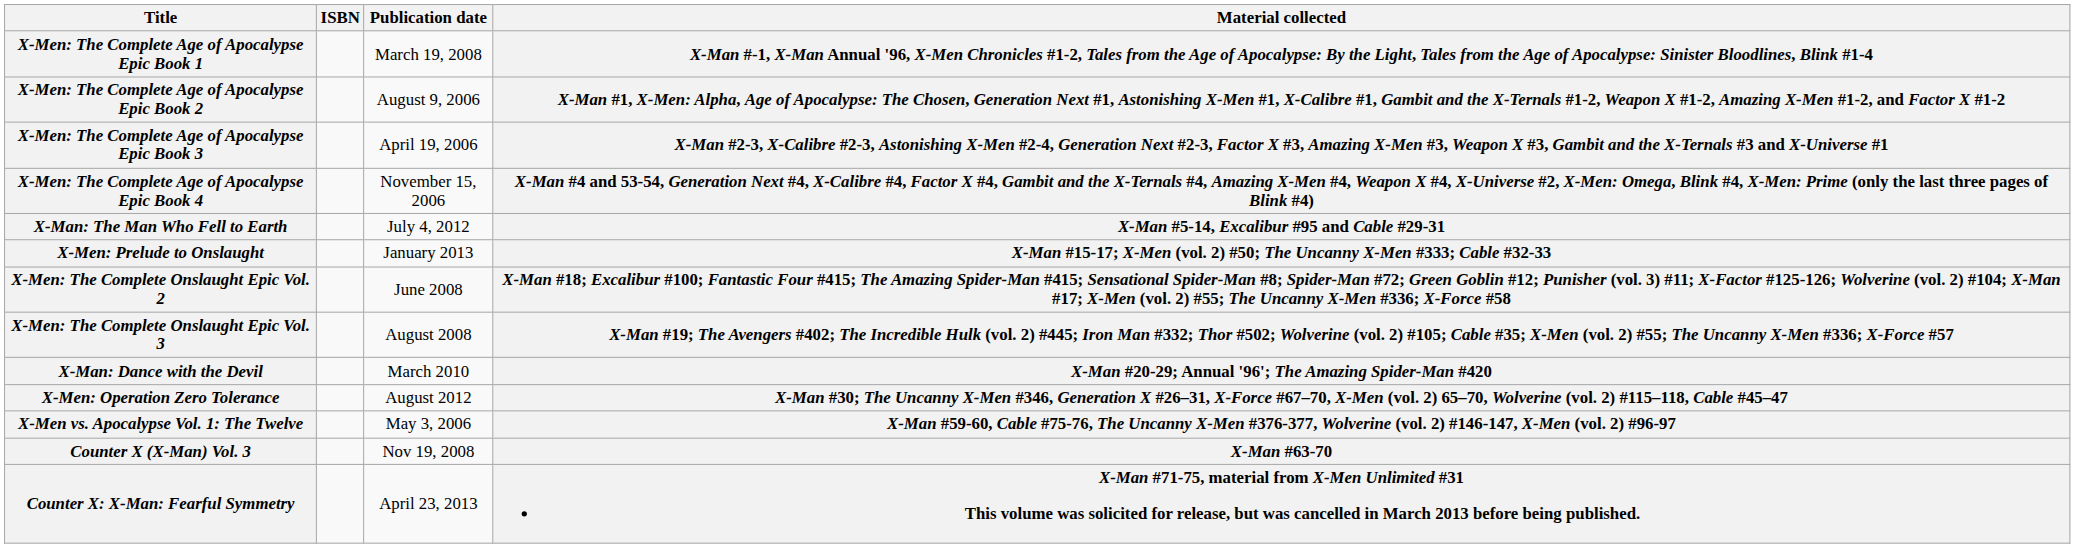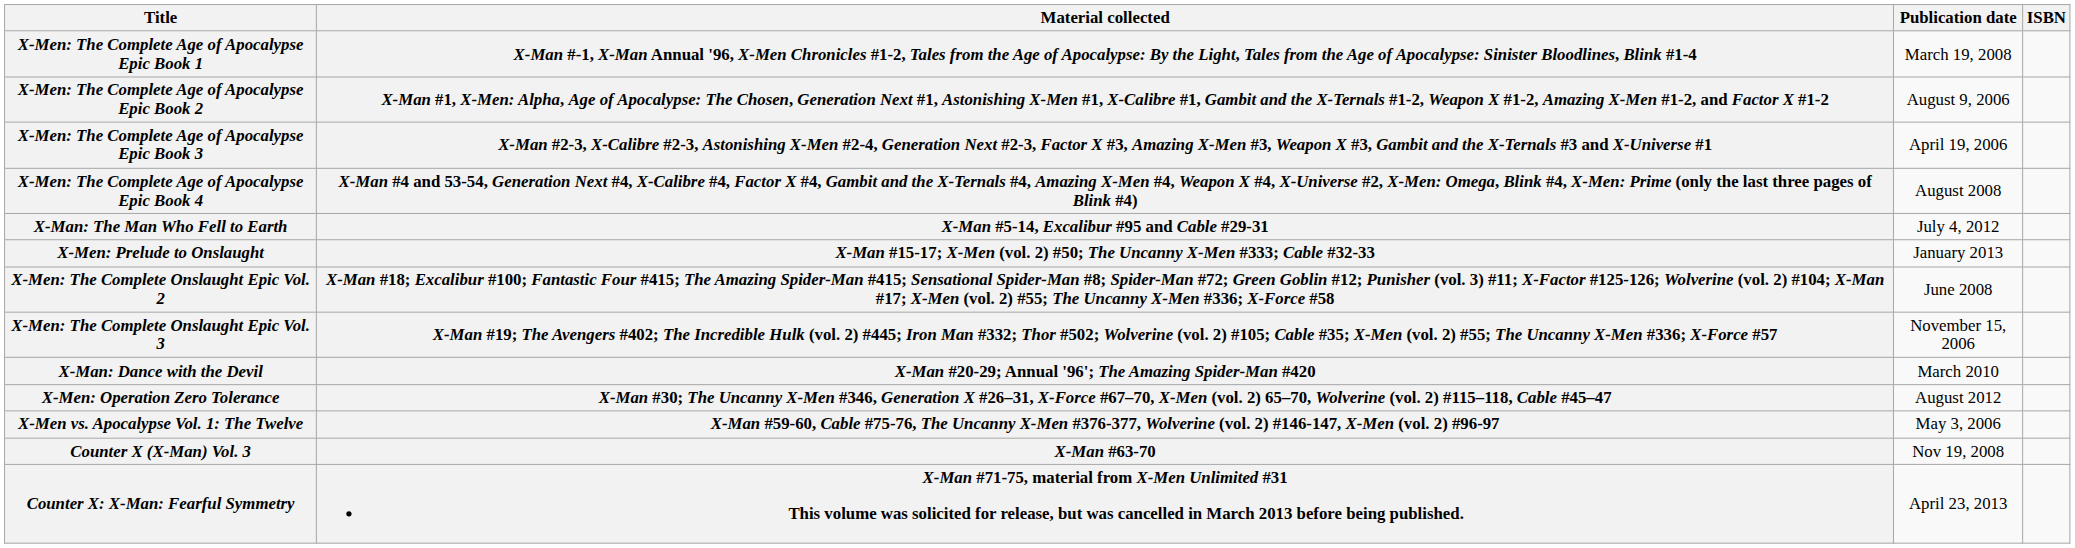 <table class="wikitable plainrowheaders" style="text-align:center;" border="1">
 <tr>
 <th>Title</th>
+<th>Material collected</th>
+<th>Publication date</th>
 <th>ISBN</th>
-<th>Publication date</th>
-<th>Material collected</th>
 </tr>
 <tr>
 <th scope="row"><em>X-Men: The Complete Age of Apocalypse Epic Book 1</em></th>
+<th scope="row"><em>X-Man</em> #-1, <em>X-Man</em> Annual '96, <em>X-Men Chronicles</em> #1-2, <em>Tales from the Age of Apocalypse: By the Light</em>, <em>Tales from the Age of Apocalypse: Sinister Bloodlines</em>, <em>Blink</em> #1-4</th>
+<td>March 19, 2008</td>
 <td></td>
-<td>March 19, 2008</td>
-<th scope="row"><em>X-Man</em> #-1, <em>X-Man</em> Annual '96, <em>X-Men Chronicles</em> #1-2, <em>Tales from the Age of Apocalypse: By the Light</em>, <em>Tales from the Age of Apocalypse: Sinister Bloodlines</em>, <em>Blink</em> #1-4</th>
 </tr>
 <tr>
 <th scope="row"><em>X-Men: The Complete Age of Apocalypse Epic Book 2</em></th>
+<th scope="row"><em>X-Man</em> #1, <em>X-Men: Alpha</em>, <em>Age of Apocalypse: The Chosen</em>, <em>Generation Next</em> #1, <em>Astonishing X-Men</em> #1, <em>X-Calibre</em> #1, <em>Gambit and the X-Ternals</em> #1-2, <em>Weapon X</em> #1-2, <em>Amazing X-Men</em> #1-2, and <em>Factor X</em> #1-2</th>
+<td>August 9, 2006</td>
 <td></td>
-<td>August 9, 2006</td>
-<th scope="row"><em>X-Man</em> #1, <em>X-Men: Alpha</em>, <em>Age of Apocalypse: The Chosen</em>, <em>Generation Next</em> #1, <em>Astonishing X-Men</em> #1, <em>X-Calibre</em> #1, <em>Gambit and the X-Ternals</em> #1-2, <em>Weapon X</em> #1-2, <em>Amazing X-Men</em> #1-2, and <em>Factor X</em> #1-2</th>
 </tr>
 <tr>
 <th scope="row"><em>X-Men: The Complete Age of Apocalypse Epic Book 3</em></th>
+<th scope="row"><em>X-Man</em> #2-3, <em>X-Calibre</em> #2-3, <em>Astonishing X-Men</em> #2-4, <em>Generation Next</em> #2-3, <em>Factor X</em> #3, <em>Amazing X-Men</em> #3, <em>Weapon X</em> #3, <em>Gambit and the X-Ternals</em> #3 and <em>X-Universe</em> #1</th>
+<td>April 19, 2006</td>
 <td></td>
-<td>April 19, 2006</td>
-<th scope="row"><em>X-Man</em> #2-3, <em>X-Calibre</em> #2-3, <em>Astonishing X-Men</em> #2-4, <em>Generation Next</em> #2-3, <em>Factor X</em> #3, <em>Amazing X-Men</em> #3, <em>Weapon X</em> #3, <em>Gambit and the X-Ternals</em> #3 and <em>X-Universe</em> #1</th>
 </tr>
 <tr>
 <th scope="row"><em>X-Men: The Complete Age of Apocalypse Epic Book 4</em></th>
+<th scope="row"><em>X-Man</em> #4 and 53-54, <em>Generation Next</em> #4, <em>X-Calibre</em> #4, <em>Factor X</em> #4, <em>Gambit and the X-Ternals</em> #4, <em>Amazing X-Men</em> #4, <em>Weapon X</em> #4, <em>X-Universe</em> #2, <em>X-Men: Omega</em>, <em>Blink</em> #4, <em>X-Men: Prime</em> (only the last three pages of <em>Blink</em> #4)</th>
+<td>August 2008</td>
 <td></td>
-<td>November 15, 2006</td>
-<th scope="row"><em>X-Man</em> #4 and 53-54, <em>Generation Next</em> #4, <em>X-Calibre</em> #4, <em>Factor X</em> #4, <em>Gambit and the X-Ternals</em> #4, <em>Amazing X-Men</em> #4, <em>Weapon X</em> #4, <em>X-Universe</em> #2, <em>X-Men: Omega</em>, <em>Blink</em> #4, <em>X-Men: Prime</em> (only the last three pages of <em>Blink</em> #4)</th>
 </tr>
 <tr>
 <th scope="row"><em>X-Man: The Man Who Fell to Earth</em></th>
+<th scope="row"><em>X-Man</em> #5-14, <em>Excalibur</em> #95 and <em>Cable</em> #29-31</th>
+<td>July 4, 2012</td>
 <td></td>
-<td>July 4, 2012</td>
-<th scope="row"><em>X-Man</em> #5-14, <em>Excalibur</em> #95 and <em>Cable</em> #29-31</th>
 </tr>
 <tr>
 <th scope="row"><em>X-Men: Prelude to Onslaught</em></th>
+<th scope="row"><em>X-Man</em> #15-17; <em>X-Men</em> (vol. 2) #50; <em>The Uncanny X-Men</em> #333; <em>Cable</em> #32-33</th>
+<td>January 2013</td>
 <td></td>
-<td>January 2013</td>
-<th scope="row"><em>X-Man</em> #15-17; <em>X-Men</em> (vol. 2) #50; <em>The Uncanny X-Men</em> #333; <em>Cable</em> #32-33</th>
 </tr>
 <tr>
 <th scope="row"><em>X-Men: The Complete Onslaught Epic Vol. 2</em></th>
+<th scope="row"><em>X-Man</em> #18; <em>Excalibur</em> #100; <em>Fantastic Four</em> #415; <em>The Amazing Spider-Man</em> #415; <em>Sensational Spider-Man</em> #8; <em>Spider-Man</em> #72; <em>Green Goblin</em> #12; <em>Punisher</em> (vol. 3) #11; <em>X-Factor</em> #125-126; <em>Wolverine</em> (vol. 2) #104; <em>X-Man</em> #17; <em>X-Men</em> (vol. 2) #55; <em>The Uncanny X-Men</em> #336; <em>X-Force</em> #58</th>
+<td>June 2008</td>
 <td></td>
-<td>June 2008</td>
-<th scope="row"><em>X-Man</em> #18; <em>Excalibur</em> #100; <em>Fantastic Four</em> #415; <em>The Amazing Spider-Man</em> #415; <em>Sensational Spider-Man</em> #8; <em>Spider-Man</em> #72; <em>Green Goblin</em> #12; <em>Punisher</em> (vol. 3) #11; <em>X-Factor</em> #125-126; <em>Wolverine</em> (vol. 2) #104; <em>X-Man</em> #17; <em>X-Men</em> (vol. 2) #55; <em>The Uncanny X-Men</em> #336; <em>X-Force</em> #58</th>
 </tr>
 <tr>
 <th scope="row"><em>X-Men: The Complete Onslaught Epic Vol. 3</em></th>
+<th scope="row"><em>X-Man</em> #19; <em>The Avengers</em> #402; <em>The Incredible Hulk</em> (vol. 2) #445; <em>Iron Man</em> #332; <em>Thor</em> #502; <em>Wolverine</em> (vol. 2) #105; <em>Cable</em> #35; <em>X-Men</em> (vol. 2) #55; <em>The Uncanny X-Men</em> #336; <em>X-Force</em> #57</th>
+<td>November 15, 2006</td>
 <td></td>
-<td>August 2008</td>
-<th scope="row"><em>X-Man</em> #19; <em>The Avengers</em> #402; <em>The Incredible Hulk</em> (vol. 2) #445; <em>Iron Man</em> #332; <em>Thor</em> #502; <em>Wolverine</em> (vol. 2) #105; <em>Cable</em> #35; <em>X-Men</em> (vol. 2) #55; <em>The Uncanny X-Men</em> #336; <em>X-Force</em> #57</th>
 </tr>
 <tr>
 <th scope="row"><em>X-Man: Dance with the Devil</em></th>
+<th scope="row"><em>X-Man</em> #20-29; Annual '96'; <em>The Amazing Spider-Man</em> #420</th>
+<td>March 2010</td>
 <td></td>
-<td>March 2010</td>
-<th scope="row"><em>X-Man</em> #20-29; Annual '96'; <em>The Amazing Spider-Man</em> #420</th>
 </tr>
 <tr>
 <th scope="row"><em>X-Men: Operation Zero Tolerance</em></th>
+<th scope="row"><em>X-Man</em> #30; <em>The Uncanny X-Men</em> #346, <em>Generation X</em> #26–31, <em>X-Force</em> #67–70, <em>X-Men</em> (vol. 2) 65–70, <em>Wolverine</em> (vol. 2) #115–118, <em>Cable</em> #45–47</th>
+<td>August 2012</td>
 <td></td>
-<td>August 2012</td>
-<th scope="row"><em>X-Man</em> #30; <em>The Uncanny X-Men</em> #346, <em>Generation X</em> #26–31, <em>X-Force</em> #67–70, <em>X-Men</em> (vol. 2) 65–70, <em>Wolverine</em> (vol. 2) #115–118, <em>Cable</em> #45–47</th>
 </tr>
 <tr>
 <th scope="row"><em>X-Men vs. Apocalypse Vol. 1: The Twelve</em></th>
+<th scope="row"><em>X-Man</em> #59-60, <em>Cable</em> #75-76, <em>The Uncanny X-Men</em> #376-377, <em>Wolverine</em> (vol. 2) #146-147, <em>X-Men</em> (vol. 2) #96-97</th>
+<td>May 3, 2006</td>
 <td></td>
-<td>May 3, 2006</td>
-<th scope="row"><em>X-Man</em> #59-60, <em>Cable</em> #75-76, <em>The Uncanny X-Men</em> #376-377, <em>Wolverine</em> (vol. 2) #146-147, <em>X-Men</em> (vol. 2) #96-97</th>
 </tr>
 <tr>
 <th scope="row"><em>Counter X (X-Man) Vol. 3</em></th>
+<th scope="row"><em>X-Man</em> #63-70</th>
+<td>Nov 19, 2008</td>
 <td></td>
-<td>Nov 19, 2008</td>
-<th scope="row"><em>X-Man</em> #63-70</th>
 </tr>
 <tr>
 <th scope="row"><em>Counter X: X-Man: Fearful Symmetry </em></th>
+<th scope="row"><em>X-Man</em> #71-75, material from <em>X-Men Unlimited</em> #31<br><ul><li>This volume was solicited for release, but was cancelled in March 2013 before being published.</li></ul></th>
+<td>April 23, 2013</td>
 <td></td>
-<td>April 23, 2013</td>
-<th scope="row"><em>X-Man</em> #71-75, material from <em>X-Men Unlimited</em> #31<br><ul><li>This volume was solicited for release, but was cancelled in March 2013 before being published.</li></ul></th>
 </tr>
 </table>
